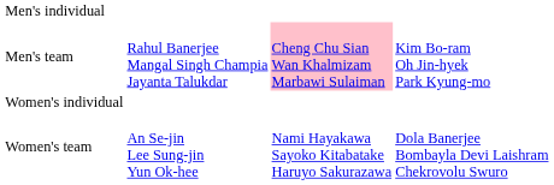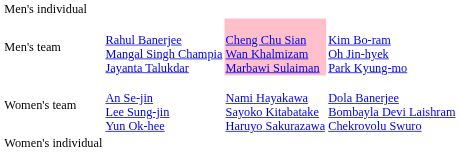 <table>
 <tr>
 <td>Men's individual</td>
 <td></td>
 <td></td>
 <td></td>
 </tr>
 <tr>
 <td>Men's team</td>
 <td><br><a href='#'>Rahul Banerjee</a><br><a href='#'>Mangal Singh Champia</a><br><a href='#'>Jayanta Talukdar</a></td>
 <td style="background: pink;"><br><a href='#'>Cheng Chu Sian</a><br><a href='#'>Wan Khalmizam</a> <br><a href='#'>Marbawi Sulaiman</a></td>
 <td><br><a href='#'>Kim Bo-ram</a><br><a href='#'>Oh Jin-hyek</a><br><a href='#'>Park Kyung-mo</a></td>
 </tr>
 <tr>
+<td>Women's team</td>
+<td><br><a href='#'>An Se-jin</a><br><a href='#'>Lee Sung-jin</a><br><a href='#'>Yun Ok-hee</a></td>
+<td><br><a href='#'>Nami Hayakawa</a><br><a href='#'>Sayoko Kitabatake</a><br><a href='#'>Haruyo Sakurazawa</a></td>
+<td><br><a href='#'>Dola Banerjee</a><br><a href='#'>Bombayla Devi Laishram</a><br><a href='#'>Chekrovolu Swuro</a></td>
+</tr>
+<tr>
 <td>Women's individual</td>
 <td></td>
 <td></td>
 <td></td>
 </tr>
-<tr>
-<td>Women's team</td>
-<td><br><a href='#'>An Se-jin</a><br><a href='#'>Lee Sung-jin</a><br><a href='#'>Yun Ok-hee</a></td>
-<td><br><a href='#'>Nami Hayakawa</a><br><a href='#'>Sayoko Kitabatake</a><br><a href='#'>Haruyo Sakurazawa</a></td>
-<td><br><a href='#'>Dola Banerjee</a><br><a href='#'>Bombayla Devi Laishram</a><br><a href='#'>Chekrovolu Swuro</a></td>
-</tr>
 </table>
